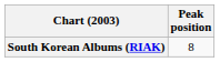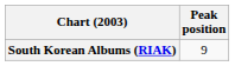 <table class="wikitable plainrowheaders" style="text-align:center;">
 <tr>
 <th>Chart (2003)</th>
 <th>Peak<br>position</th>
 </tr>
 <tr>
 <th scope="row">South Korean Albums (<a href='#'>RIAK</a>)</th>
-<td>8</td>
+<td>9</td>
 </tr>
 </table>
